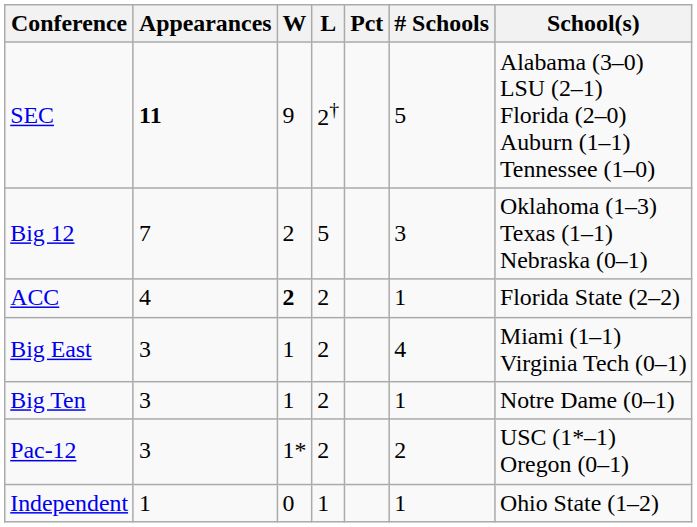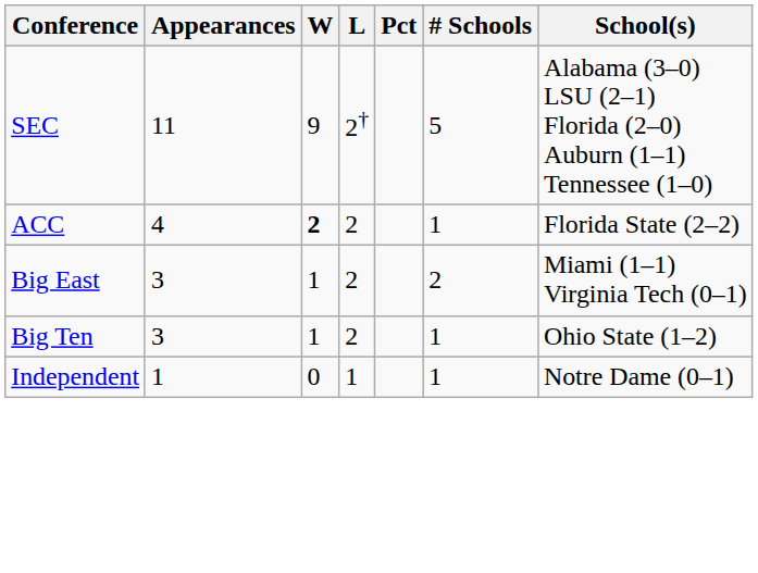 <table class="wikitable sortable">
 <tr>
 <th>Conference</th>
 <th>Appearances</th>
 <th>W</th>
 <th>L</th>
 <th>Pct</th>
 <th># Schools</th>
 <th class="unsortable">School(s)</th>
 </tr>
 <tr>
 <td><a href='#'>SEC</a></td>
-<td><strong>11</strong></td>
+<td>11</td>
 <td>9</td>
 <td>2<sup>†</sup></td>
 <td></td>
 <td>5</td>
 <td>Alabama (3–0)<br>LSU (2–1)<br>Florida (2–0)<br>Auburn (1–1)<br>Tennessee (1–0)</td>
-</tr>
-<tr>
-<td><a href='#'>Big 12</a></td>
-<td>7</td>
-<td>2</td>
-<td>5</td>
-<td></td>
-<td>3</td>
-<td>Oklahoma (1–3)<br>Texas (1–1)<br>Nebraska (0–1)</td>
 </tr>
 <tr>
 <td><a href='#'>ACC</a></td>
 <td>4</td>
 <td><strong>2</strong></td>
 <td>2</td>
 <td></td>
 <td>1</td>
 <td>Florida State (2–2)</td>
 </tr>
 <tr>
 <td><a href='#'>Big East</a></td>
 <td>3</td>
 <td>1</td>
 <td>2</td>
 <td></td>
-<td>4</td>
+<td>2</td>
 <td>Miami (1–1)<br>Virginia Tech (0–1)</td>
 </tr>
 <tr>
 <td><a href='#'>Big Ten</a></td>
 <td>3</td>
 <td>1</td>
 <td>2</td>
 <td></td>
 <td>1</td>
-<td>Notre Dame (0–1)</td>
-</tr>
-<tr>
-<td><a href='#'>Pac-12</a></td>
-<td>3</td>
-<td>1*</td>
-<td>2</td>
-<td></td>
-<td>2</td>
-<td>USC (1*–1)<br>Oregon (0–1)</td>
+<td>Ohio State (1–2)</td>
 </tr>
 <tr>
 <td><a href='#'>Independent</a></td>
 <td>1</td>
 <td>0</td>
 <td>1</td>
 <td></td>
 <td>1</td>
-<td>Ohio State (1–2)</td>
+<td>Notre Dame (0–1)</td>
 </tr>
 </table>
